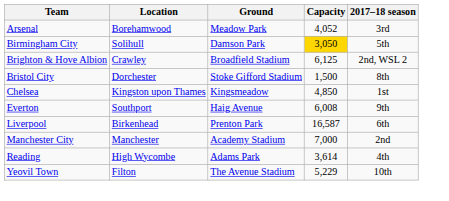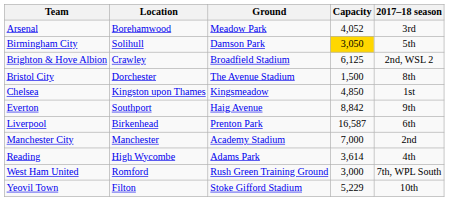 <table class="wikitable sortable">
 <tr>
 <th>Team</th>
 <th>Location</th>
 <th>Ground</th>
 <th>Capacity</th>
 <th data-sort-type=number>2017–18 season</th>
 </tr>
 <tr>
 <td><a href='#'>Arsenal</a></td>
 <td><a href='#'>Borehamwood</a></td>
 <td><a href='#'>Meadow Park</a></td>
 <td style="text-align:center">4,052</td>
 <td style="text-align:center">3rd</td>
 </tr>
 <tr>
 <td><a href='#'>Birmingham City</a></td>
 <td><a href='#'>Solihull</a></td>
 <td><a href='#'>Damson Park</a></td>
 <td style="background: gold; text-align:center">3,050</td>
 <td style="text-align:center">5th</td>
 </tr>
 <tr>
 <td><a href='#'>Brighton & Hove Albion</a></td>
 <td><a href='#'>Crawley</a></td>
 <td><a href='#'>Broadfield Stadium</a></td>
 <td style="text-align:center">6,125</td>
 <td style="text-align:center">2nd, WSL 2</td>
 </tr>
 <tr>
 <td><a href='#'>Bristol City</a></td>
 <td><a href='#'>Dorchester</a></td>
-<td><a href='#'>Stoke Gifford Stadium</a></td>
+<td><a href='#'>The Avenue Stadium</a></td>
 <td style="text-align:center">1,500</td>
 <td style="text-align:center">8th</td>
 </tr>
 <tr>
 <td><a href='#'>Chelsea</a></td>
 <td><a href='#'>Kingston upon Thames</a></td>
 <td><a href='#'>Kingsmeadow</a></td>
 <td style="text-align:center">4,850</td>
 <td style="text-align:center">1st</td>
 </tr>
 <tr>
 <td><a href='#'>Everton</a></td>
 <td><a href='#'>Southport</a></td>
 <td><a href='#'>Haig Avenue</a></td>
-<td style="text-align:center">6,008</td>
+<td style="text-align:center">8,842</td>
 <td style="text-align:center">9th</td>
 </tr>
 <tr>
 <td><a href='#'>Liverpool</a></td>
 <td><a href='#'>Birkenhead</a></td>
 <td><a href='#'>Prenton Park</a></td>
 <td style="text-align:center">16,587</td>
 <td style="text-align:center">6th</td>
 </tr>
 <tr>
 <td><a href='#'>Manchester City</a></td>
 <td><a href='#'>Manchester</a></td>
 <td><a href='#'>Academy Stadium</a></td>
 <td style="text-align:center">7,000</td>
 <td style="text-align:center">2nd</td>
 </tr>
 <tr>
 <td><a href='#'>Reading</a></td>
 <td><a href='#'>High Wycombe</a></td>
 <td><a href='#'>Adams Park</a></td>
 <td style="text-align:center">3,614</td>
 <td style="text-align:center">4th</td>
 </tr>
 <tr>
+<td><a href='#'>West Ham United</a></td>
+<td><a href='#'>Romford</a></td>
+<td><a href='#'>Rush Green Training Ground</a></td>
+<td style="text-align:center">3,000</td>
+<td style="text-align:center">7th, WPL South</td>
+</tr>
+<tr>
 <td><a href='#'>Yeovil Town</a></td>
 <td><a href='#'>Filton</a></td>
-<td><a href='#'>The Avenue Stadium</a></td>
+<td><a href='#'>Stoke Gifford Stadium</a></td>
 <td style="text-align:center">5,229</td>
 <td style="text-align:center">10th</td>
 </tr>
 </table>
